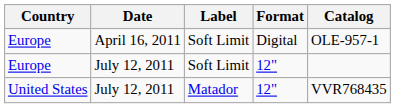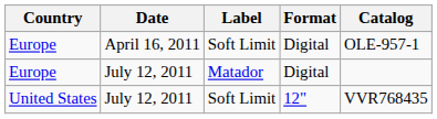 <table class="wikitable" style="font-size:85%;">
 <tr>
 <th>Country</th>
 <th>Date</th>
 <th>Label</th>
 <th>Format</th>
 <th>Catalog</th>
 </tr>
 <tr>
 <td><a href='#'>Europe</a></td>
 <td>April 16, 2011</td>
 <td>Soft Limit</td>
 <td>Digital</td>
 <td>OLE-957-1</td>
 </tr>
 <tr>
 <td><a href='#'>Europe</a></td>
 <td>July 12, 2011</td>
-<td>Soft Limit</td>
-<td><a href='#'>12"</a></td>
+<td><a href='#'>Matador</a></td>
+<td>Digital</td>
 <td></td>
 </tr>
 <tr>
 <td><a href='#'>United States</a></td>
 <td>July 12, 2011</td>
-<td><a href='#'>Matador</a></td>
+<td>Soft Limit</td>
 <td><a href='#'>12"</a></td>
 <td>VVR768435</td>
 </tr>
 </table>
